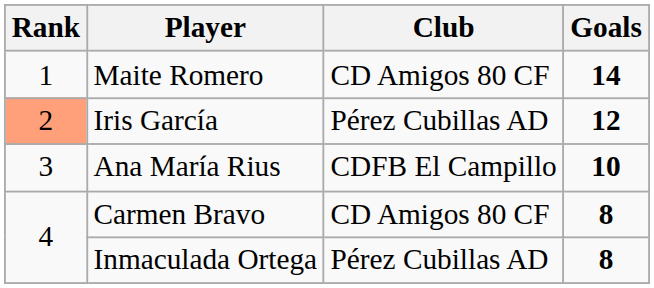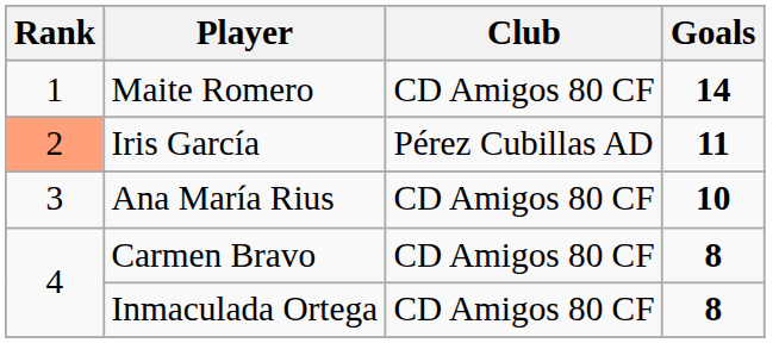 <table class="wikitable" style="text-align:center">
 <tr>
 <th>Rank</th>
 <th>Player</th>
 <th>Club</th>
 <th>Goals</th>
 </tr>
 <tr>
 <td>1</td>
 <td align="left">Maite Romero</td>
 <td align="left">CD Amigos 80 CF</td>
 <td><strong>14</strong></td>
 </tr>
 <tr>
 <td style="background: lightsalmon;">2</td>
 <td align="left">Iris García</td>
 <td align="left">Pérez Cubillas AD</td>
-<td><strong>12</strong></td>
+<td><strong>11</strong></td>
 </tr>
 <tr>
 <td>3</td>
 <td align="left">Ana María Rius</td>
-<td align="left">CDFB El Campillo</td>
+<td align="left">CD Amigos 80 CF</td>
 <td><strong>10</strong></td>
 </tr>
 <tr>
 <td rowspan="2">4</td>
 <td align="left">Carmen Bravo</td>
 <td align="left">CD Amigos 80 CF</td>
 <td><strong>8</strong></td>
 </tr>
 <tr>
 <td align="left">Inmaculada Ortega</td>
-<td align="left">Pérez Cubillas AD</td>
+<td align="left">CD Amigos 80 CF</td>
 <td><strong>8</strong></td>
 </tr>
 </table>
